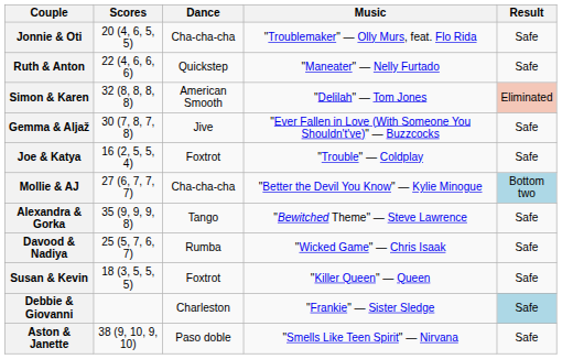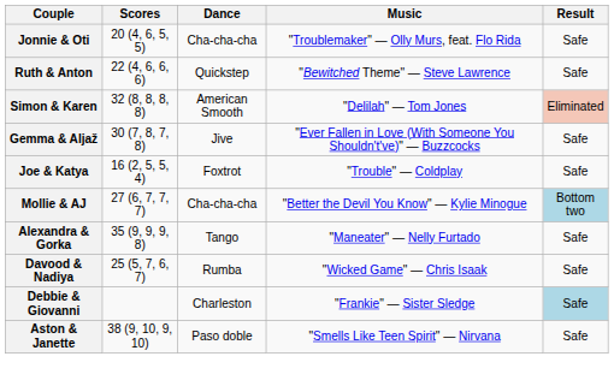 <table class="wikitable sortable" style="text-align:center; width: 90%">
 <tr>
 <th scope="col">Couple</th>
 <th scope="col">Scores</th>
 <th scope="col" class="unsortable">Dance</th>
 <th scope="col" class="unsortable">Music</th>
 <th scope="col" class="unsortable">Result</th>
 </tr>
 <tr>
 <th scope="row">Jonnie & Oti</th>
 <td>20 (4, 6, 5, 5)</td>
 <td>Cha-cha-cha</td>
 <td>"<a href='#'>Troublemaker</a>" — <a href='#'>Olly Murs</a>, feat. <a href='#'>Flo Rida</a></td>
 <td>Safe</td>
 </tr>
 <tr>
 <th scope="row">Ruth & Anton</th>
 <td>22 (4, 6, 6, 6)</td>
 <td>Quickstep</td>
-<td>"<a href='#'>Maneater</a>" — <a href='#'>Nelly Furtado</a></td>
+<td>"<em><a href='#'>Bewitched</a></em> Theme" — <a href='#'>Steve Lawrence</a></td>
 <td>Safe</td>
 </tr>
 <tr>
 <th scope="row">Simon & Karen</th>
 <td>32 (8, 8, 8, 8)</td>
 <td>American Smooth</td>
 <td>"<a href='#'>Delilah</a>" — <a href='#'>Tom Jones</a></td>
 <td bgcolor="f4c7b8">Eliminated</td>
 </tr>
 <tr>
 <th scope="row">Gemma & Aljaž</th>
 <td>30 (7, 8, 7, 8)</td>
 <td>Jive</td>
 <td>"<a href='#'>Ever Fallen in Love (With Someone You Shouldn't've)</a>" — <a href='#'>Buzzcocks</a></td>
 <td>Safe</td>
 </tr>
 <tr>
 <th scope="row">Joe & Katya</th>
 <td>16 (2, 5, 5, 4)</td>
 <td>Foxtrot</td>
 <td>"<a href='#'>Trouble</a>" — <a href='#'>Coldplay</a></td>
 <td>Safe</td>
 </tr>
 <tr>
 <th scope="row">Mollie & AJ</th>
 <td>27 (6, 7, 7, 7)</td>
 <td>Cha-cha-cha</td>
 <td>"<a href='#'>Better the Devil You Know</a>" — <a href='#'>Kylie Minogue</a></td>
 <td bgcolor="lightblue">Bottom two</td>
 </tr>
 <tr>
 <th scope="row">Alexandra & Gorka</th>
 <td>35 (9, 9, 9, 8)</td>
 <td>Tango</td>
-<td>"<em><a href='#'>Bewitched</a></em> Theme" — <a href='#'>Steve Lawrence</a></td>
+<td>"<a href='#'>Maneater</a>" — <a href='#'>Nelly Furtado</a></td>
 <td>Safe</td>
 </tr>
 <tr>
 <th scope="row">Davood & Nadiya</th>
 <td>25 (5, 7, 6, 7)</td>
 <td>Rumba</td>
 <td>"<a href='#'>Wicked Game</a>" — <a href='#'>Chris Isaak</a></td>
-<td>Safe</td>
-</tr>
-<tr>
-<th scope="row">Susan & Kevin</th>
-<td>18 (3, 5, 5, 5)</td>
-<td>Foxtrot</td>
-<td>"<a href='#'>Killer Queen</a>" — <a href='#'>Queen</a></td>
 <td>Safe</td>
 </tr>
 <tr>
 <th scope="row">Debbie & Giovanni</th>
 <td></td>
 <td>Charleston</td>
 <td>"<a href='#'>Frankie</a>" — <a href='#'>Sister Sledge</a></td>
 <td style="background: lightblue;">Safe</td>
 </tr>
 <tr>
 <th scope="row">Aston & Janette</th>
 <td>38 (9, 10, 9, 10)</td>
 <td>Paso doble</td>
 <td>"<a href='#'>Smells Like Teen Spirit</a>" — <a href='#'>Nirvana</a></td>
 <td>Safe</td>
 </tr>
 </table>
